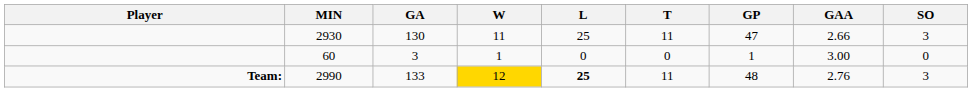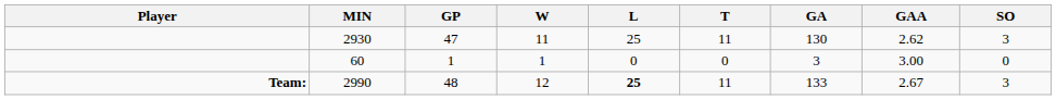 <table class="wikitable sortable" width="60%">
 <tr>
 <th bgcolor="#DDDDFF" width="10%">Player</th>
 <th width="3%" bgcolor="#DDDDFF" title="Minutes played">MIN</th>
-<th width="3%" bgcolor="#DDDDFF" title="Goals against">GA</th>
+<th width="3%" bgcolor="#DDDDFF" title="Games played in">GP</th>
 <th width="3%" bgcolor="#DDDDFF" title="Wins">W</th>
 <th width="3%" bgcolor="#DDDDFF"title="Losses">L</th>
 <th width="3%" bgcolor="#DDDDFF" title="Ties">T</th>
-<th width="3%" bgcolor="#DDDDFF" title="Games played in">GP</th>
+<th width="3%" bgcolor="#DDDDFF" title="Goals against">GA</th>
 <th width="3%" bgcolor="#DDDDFF" title="Goals against average">GAA</th>
 <th width="3%" bgcolor="#DDDDFF"title="Shut-outs">SO</th>
 </tr>
 <tr align="center">
 <td align="right"></td>
 <td>2930</td>
-<td>130</td>
+<td>47</td>
 <td>11</td>
 <td>25</td>
 <td>11</td>
-<td>47</td>
-<td>2.66</td>
+<td>130</td>
+<td>2.62</td>
 <td>3</td>
 </tr>
 <tr align="center">
 <td align="right"></td>
 <td>60</td>
-<td>3</td>
+<td>1</td>
 <td>1</td>
 <td>0</td>
 <td>0</td>
-<td>1</td>
+<td>3</td>
 <td>3.00</td>
 <td>0</td>
 </tr>
 <tr align="center">
 <td align="right"><strong>Team:</strong></td>
 <td>2990</td>
-<td>133</td>
-<td style="background: gold;">12</td>
+<td>48</td>
+<td>12</td>
 <td><strong>25</strong></td>
 <td>11</td>
-<td>48</td>
-<td>2.76</td>
+<td>133</td>
+<td>2.67</td>
 <td>3</td>
 </tr>
 </table>
